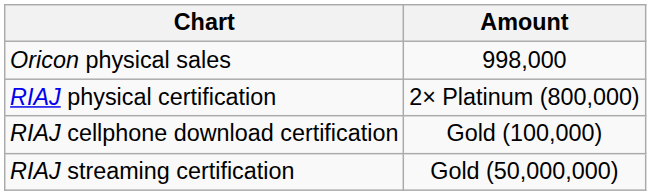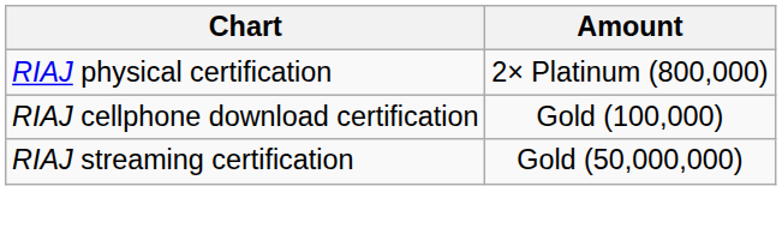 <table class="wikitable">
 <tr>
 <th>Chart</th>
 <th>Amount</th>
-</tr>
-<tr>
-<td><em>Oricon</em> physical sales</td>
-<td align="center">998,000</td>
 </tr>
 <tr>
 <td><em><a href='#'>RIAJ</a></em> physical certification</td>
 <td align="center">2× Platinum (800,000)</td>
 </tr>
 <tr>
 <td><em>RIAJ</em> cellphone download certification</td>
 <td align="center">Gold (100,000)</td>
 </tr>
 <tr>
 <td><em>RIAJ</em> streaming certification</td>
 <td align="center">Gold (50,000,000)</td>
 </tr>
 </table>
